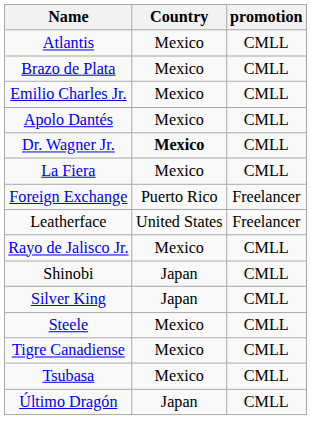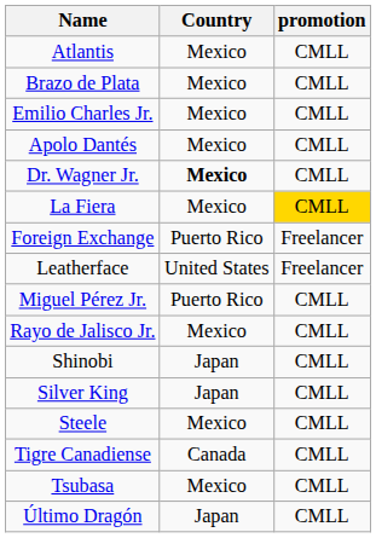 <table class="wikitable sortable" style="text-align: center">
 <tr>
 <th scope="col">Name</th>
 <th scope="col">Country</th>
 <th scope="col">promotion</th>
 </tr>
 <tr>
 <td><a href='#'>Atlantis</a></td>
 <td>Mexico</td>
 <td>CMLL</td>
 </tr>
 <tr>
 <td><a href='#'>Brazo de Plata</a></td>
 <td>Mexico</td>
 <td>CMLL</td>
 </tr>
 <tr>
 <td><a href='#'>Emilio Charles Jr.</a></td>
 <td>Mexico</td>
 <td>CMLL</td>
 </tr>
 <tr>
 <td><a href='#'>Apolo Dantés</a></td>
 <td>Mexico</td>
 <td>CMLL</td>
 </tr>
 <tr>
 <td><a href='#'>Dr. Wagner Jr.</a></td>
 <td><strong>Mexico</strong></td>
 <td>CMLL</td>
 </tr>
 <tr>
 <td><a href='#'>La Fiera</a></td>
 <td>Mexico</td>
-<td>CMLL</td>
+<td style="background: gold;">CMLL</td>
 </tr>
 <tr>
 <td><a href='#'>Foreign Exchange</a></td>
 <td>Puerto Rico</td>
 <td>Freelancer</td>
 </tr>
 <tr>
 <td>Leatherface</td>
 <td>United States</td>
 <td>Freelancer</td>
+</tr>
+<tr>
+<td><a href='#'>Miguel Pérez Jr.</a></td>
+<td>Puerto Rico</td>
+<td>CMLL</td>
 </tr>
 <tr>
 <td><a href='#'>Rayo de Jalisco Jr.</a></td>
 <td>Mexico</td>
 <td>CMLL</td>
 </tr>
 <tr>
 <td>Shinobi</td>
 <td>Japan</td>
 <td>CMLL</td>
 </tr>
 <tr>
 <td><a href='#'>Silver King</a></td>
 <td>Japan</td>
 <td>CMLL</td>
 </tr>
 <tr>
 <td><a href='#'>Steele</a></td>
 <td>Mexico</td>
 <td>CMLL</td>
 </tr>
 <tr>
 <td><a href='#'>Tigre Canadiense</a></td>
-<td>Mexico</td>
+<td>Canada</td>
 <td>CMLL</td>
 </tr>
 <tr>
 <td><a href='#'>Tsubasa</a></td>
 <td>Mexico</td>
 <td>CMLL</td>
 </tr>
 <tr>
 <td><a href='#'>Último Dragón</a></td>
 <td>Japan</td>
 <td>CMLL</td>
 </tr>
 </table>
